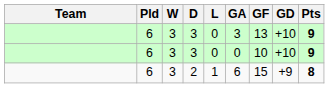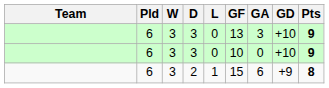 <table class="wikitable" style="text-align: center">
 <tr>
 <th width=165>Team</th>
 <th width=20>Pld</th>
 <th width=20>W</th>
 <th width=20>D</th>
 <th width=20>L</th>
+<th width=20>GF</th>
 <th width=20>GA</th>
-<th width=20>GF</th>
 <th width=20>GD</th>
 <th width=20>Pts</th>
 </tr>
 <tr style="background:#cfc">
 <td style="text-align:left"></td>
 <td>6</td>
 <td>3</td>
 <td>3</td>
 <td>0</td>
+<td>13</td>
 <td>3</td>
-<td>13</td>
 <td>+10</td>
 <td><strong>9</strong></td>
 </tr>
 <tr style="background:#cfc">
 <td style="text-align:left"></td>
 <td>6</td>
 <td>3</td>
 <td>3</td>
 <td>0</td>
+<td>10</td>
 <td>0</td>
-<td>10</td>
 <td>+10</td>
 <td><strong>9</strong></td>
 </tr>
 <tr>
 <td style="text-align:left"></td>
 <td>6</td>
 <td>3</td>
 <td>2</td>
 <td>1</td>
+<td>15</td>
 <td>6</td>
-<td>15</td>
 <td>+9</td>
 <td><strong>8</strong></td>
 </tr>
 </table>
